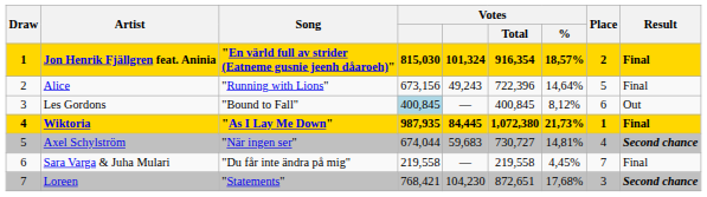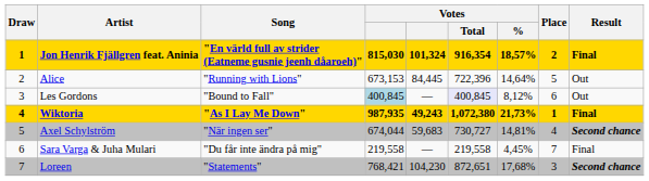 <table class="sortable wikitable" style="margin: 1em auto 1em auto; text-align:center;">
 <tr>
 <th rowspan="2">Draw</th>
 <th rowspan="2">Artist</th>
 <th rowspan="2">Song</th>
 <th colspan="4" class="unsortable">Votes</th>
 <th rowspan="2">Place</th>
 <th rowspan="2">Result</th>
 </tr>
 <tr>
 <th></th>
 <th></th>
 <th>Total</th>
 <th>%</th>
 </tr>
 <tr style="font-weight:bold;background:gold;">
 <td>1</td>
 <td align="left"><a href='#'>Jon Henrik Fjällgren</a> feat. Aninia</td>
 <td align="left">"<a href='#'>En värld full av strider<br>(Eatneme gusnie jeenh dåaroeh)</a>"</td>
 <td>815,030</td>
 <td>101,324</td>
 <td>916,354</td>
 <td>18,57%</td>
 <td>2</td>
 <td align="left">Final</td>
 </tr>
 <tr>
 <td>2</td>
 <td align="left"><a href='#'>Alice</a></td>
 <td align="left">"<a href='#'>Running with Lions</a>"</td>
-<td>673,156</td>
-<td>49,243</td>
+<td>673,153</td>
+<td>84,445</td>
 <td>722,396</td>
 <td>14,64%</td>
 <td>5</td>
-<td align="left">Final</td>
+<td align="left">Out</td>
 </tr>
 <tr>
 <td>3</td>
 <td align="left">Les Gordons</td>
 <td align="left">"Bound to Fall"</td>
 <td style="background: lightblue;">400,845</td>
 <td>—</td>
-<td>400,845</td>
+<td style="background: lavender;">400,845</td>
 <td>8,12%</td>
 <td>6</td>
 <td align="left">Out</td>
 </tr>
 <tr style="font-weight:bold;background:gold;">
 <td>4</td>
 <td align="left"><a href='#'>Wiktoria</a></td>
 <td align="left">"<a href='#'>As I Lay Me Down</a>"</td>
 <td>987,935</td>
-<td>84,445</td>
+<td>49,243</td>
 <td>1,072,380</td>
 <td>21,73%</td>
 <td>1</td>
 <td align="left">Final</td>
 </tr>
 <tr style="background:silver;">
 <td>5</td>
 <td align="left"><a href='#'>Axel Schylström</a></td>
 <td align="left">"<a href='#'>När ingen ser</a>"</td>
 <td>674,044</td>
 <td>59,683</td>
 <td>730,727</td>
 <td>14,81%</td>
 <td>4</td>
 <td align="left"><strong><em>Second chance</em></strong></td>
 </tr>
 <tr>
 <td>6</td>
 <td align="left"><a href='#'>Sara Varga</a> & Juha Mulari</td>
 <td align="left">"Du får inte ändra på mig"</td>
 <td>219,558</td>
 <td>—</td>
 <td>219,558</td>
 <td>4,45%</td>
 <td>7</td>
 <td align="left">Final</td>
 </tr>
 <tr style="background:silver;">
 <td>7</td>
 <td align="left"><a href='#'>Loreen</a></td>
 <td align="left">"<a href='#'>Statements</a>"</td>
 <td>768,421</td>
 <td>104,230</td>
 <td>872,651</td>
 <td>17,68%</td>
 <td>3</td>
 <td align="left"><strong><em>Second chance</em></strong></td>
 </tr>
 </table>
